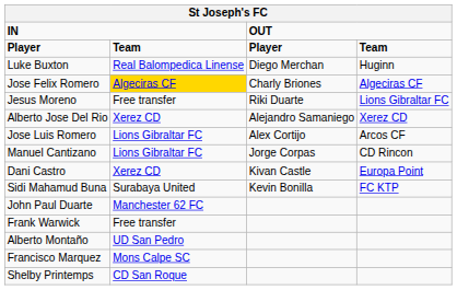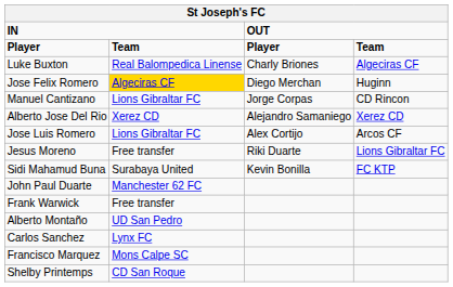 <table class="wikitable">
 <tr>
 <th colspan="4">St Joseph's FC</th>
 </tr>
 <tr>
 <td colspan="2"><strong>IN</strong></td>
 <td colspan="2"><strong>OUT</strong></td>
 </tr>
 <tr>
 <td><strong>Player</strong></td>
 <td><strong>Team</strong></td>
 <td><strong>Player</strong></td>
 <td><strong>Team</strong></td>
 </tr>
 <tr>
 <td>Luke Buxton</td>
 <td><a href='#'>Real Balompedica Linense</a></td>
+<td>Charly Briones</td>
+<td><a href='#'>Algeciras CF</a></td>
+</tr>
+<tr>
+<td>Jose Felix Romero</td>
+<td style="background: gold;"><a href='#'>Algeciras CF</a></td>
 <td> Diego Merchan</td>
 <td>Huginn</td>
 </tr>
 <tr>
-<td>Jose Felix Romero</td>
-<td style="background: gold;"><a href='#'>Algeciras CF</a></td>
-<td>Charly Briones</td>
-<td><a href='#'>Algeciras CF</a></td>
-</tr>
-<tr>
-<td>Jesus Moreno</td>
-<td>Free transfer</td>
-<td>Riki Duarte</td>
+<td>Manuel Cantizano</td>
 <td><a href='#'>Lions Gibraltar FC</a></td>
+<td>Jorge Corpas</td>
+<td>CD Rincon</td>
 </tr>
 <tr>
 <td>Alberto Jose Del Rio</td>
 <td><a href='#'>Xerez CD</a></td>
 <td>Alejandro Samaniego</td>
 <td><a href='#'>Xerez CD</a></td>
 </tr>
 <tr>
 <td>Jose Luis Romero</td>
 <td><a href='#'>Lions Gibraltar FC</a></td>
 <td>Alex Cortijo</td>
 <td>Arcos CF</td>
 </tr>
 <tr>
-<td>Manuel Cantizano</td>
+<td>Jesus Moreno</td>
+<td>Free transfer</td>
+<td>Riki Duarte</td>
 <td><a href='#'>Lions Gibraltar FC</a></td>
-<td>Jorge Corpas</td>
-<td>CD Rincon</td>
-</tr>
-<tr>
-<td>Dani Castro</td>
-<td><a href='#'>Xerez CD</a></td>
-<td>Kivan Castle</td>
-<td><a href='#'>Europa Point</a></td>
 </tr>
 <tr>
 <td>Sidi Mahamud Buna</td>
 <td>Surabaya United</td>
 <td>Kevin Bonilla</td>
 <td><a href='#'>FC KTP</a></td>
 </tr>
 <tr>
 <td>John Paul Duarte</td>
 <td><a href='#'>Manchester 62 FC</a></td>
 <td></td>
 <td></td>
 </tr>
 <tr>
 <td>Frank Warwick</td>
 <td>Free transfer</td>
 <td></td>
 <td></td>
 </tr>
 <tr>
 <td>Alberto Montaño</td>
 <td><a href='#'>UD San Pedro</a></td>
 <td></td>
 <td></td>
 </tr>
 <tr>
+<td>Carlos Sanchez</td>
+<td><a href='#'>Lynx FC</a></td>
+<td></td>
+<td></td>
+</tr>
+<tr>
 <td>Francisco Marquez</td>
 <td><a href='#'>Mons Calpe SC</a></td>
 <td></td>
 <td></td>
 </tr>
 <tr>
 <td>Shelby Printemps</td>
 <td><a href='#'>CD San Roque</a></td>
 <td></td>
 <td></td>
 </tr>
 </table>
